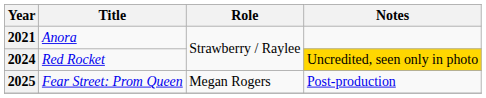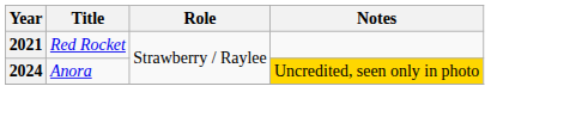 <table class="wikitable plainrowheaders sortable">
 <tr>
 <th scope="col">Year</th>
 <th scope="col">Title</th>
 <th scope="col">Role</th>
 <th scope="col" class="unsortable">Notes</th>
 </tr>
 <tr>
 <th scope="row">2021</th>
-<td><em><a href='#'>Anora</a></em></td>
+<td><em><a href='#'>Red Rocket</a></em></td>
 <td rowspan="2">Strawberry / Raylee</td>
 <td></td>
 </tr>
 <tr>
 <th scope="row">2024</th>
-<td><em><a href='#'>Red Rocket</a></em></td>
+<td><em><a href='#'>Anora</a></em></td>
 <td style="background: gold;">Uncredited, seen only in photo</td>
-</tr>
-<tr>
-<th scope=row>2025</th>
-<td><em><a href='#'>Fear Street: Prom Queen</a></em></td>
-<td>Megan Rogers</td>
-<td><a href='#'>Post-production</a></td>
 </tr>
 <tr>
 </tr>
 </table>
